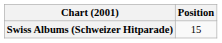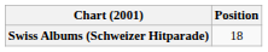 <table class="wikitable plainrowheaders" style="text-align:center">
 <tr>
 <th scope="col">Chart (2001)</th>
 <th scope="col">Position</th>
 </tr>
 <tr>
 <th scope="row">Swiss Albums (Schweizer Hitparade)</th>
-<td>15</td>
+<td>18</td>
 </tr>
 </table>
